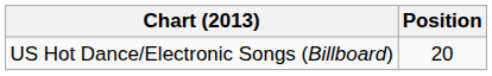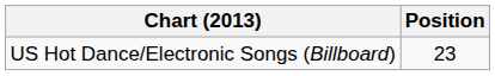 <table class="wikitable">
 <tr>
 <th>Chart (2013)</th>
 <th>Position</th>
 </tr>
 <tr>
 <td>US Hot Dance/Electronic Songs (<em>Billboard</em>)</td>
-<td style="text-align:center">20</td>
+<td style="text-align:center">23</td>
 </tr>
 </table>
